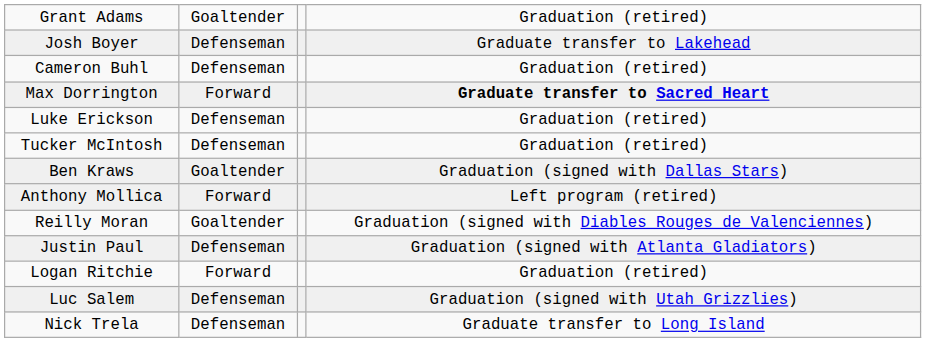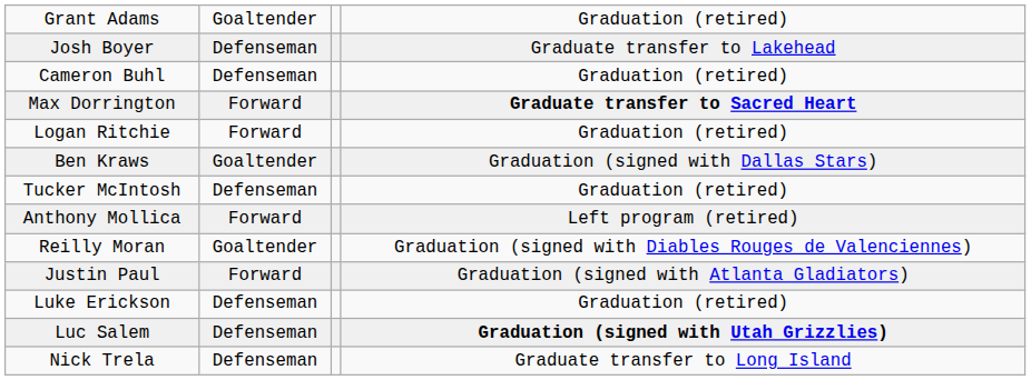 <table class="wikitable" width="60%">
 <tr align="center" bgcolor="">
 <td>Grant Adams</td>
 <td>Goaltender</td>
 <td></td>
 <td>Graduation (retired)</td>
 </tr>
 <tr align="center" bgcolor="f0f0f0">
 <td>Josh Boyer</td>
 <td>Defenseman</td>
 <td></td>
 <td>Graduate transfer to <a href='#'>Lakehead</a></td>
 </tr>
 <tr align="center" bgcolor="">
 <td>Cameron Buhl</td>
 <td>Defenseman</td>
 <td></td>
 <td>Graduation (retired)</td>
 </tr>
 <tr align="center" bgcolor="f0f0f0">
 <td>Max Dorrington</td>
 <td>Forward</td>
 <td></td>
 <td><strong>Graduate transfer to <a href='#'>Sacred Heart</a></strong></td>
 </tr>
 <tr align="center" bgcolor="">
-<td>Luke Erickson</td>
-<td>Defenseman</td>
-<td></td>
-<td>Graduation (retired)</td>
-</tr>
-<tr align="center" bgcolor="">
-<td>Tucker McIntosh</td>
-<td>Defenseman</td>
+<td>Logan Ritchie</td>
+<td>Forward</td>
 <td></td>
 <td>Graduation (retired)</td>
 </tr>
 <tr align="center" bgcolor="f0f0f0">
 <td>Ben Kraws</td>
 <td>Goaltender</td>
 <td></td>
 <td>Graduation (signed with <a href='#'>Dallas Stars</a>)</td>
+</tr>
+<tr align="center" bgcolor="">
+<td>Tucker McIntosh</td>
+<td>Defenseman</td>
+<td></td>
+<td>Graduation (retired)</td>
 </tr>
 <tr align="center" bgcolor="f0f0f0">
 <td>Anthony Mollica</td>
 <td>Forward</td>
 <td></td>
 <td>Left program (retired)</td>
 </tr>
 <tr align="center" bgcolor="">
 <td>Reilly Moran</td>
 <td>Goaltender</td>
 <td></td>
 <td>Graduation (signed with <a href='#'>Diables Rouges de Valenciennes</a>)</td>
 </tr>
 <tr align="center" bgcolor="f0f0f0">
 <td>Justin Paul</td>
-<td>Defenseman</td>
+<td>Forward</td>
 <td></td>
 <td>Graduation (signed with <a href='#'>Atlanta Gladiators</a>)</td>
 </tr>
 <tr align="center" bgcolor="">
-<td>Logan Ritchie</td>
-<td>Forward</td>
+<td>Luke Erickson</td>
+<td>Defenseman</td>
 <td></td>
 <td>Graduation (retired)</td>
 </tr>
 <tr align="center" bgcolor="f0f0f0">
 <td>Luc Salem</td>
 <td>Defenseman</td>
 <td></td>
-<td>Graduation (signed with <a href='#'>Utah Grizzlies</a>)</td>
+<td><strong>Graduation (signed with <a href='#'>Utah Grizzlies</a>)</strong></td>
 </tr>
 <tr align="center" bgcolor="">
 <td>Nick Trela</td>
 <td>Defenseman</td>
 <td></td>
 <td>Graduate transfer to <a href='#'>Long Island</a></td>
 </tr>
 </table>
